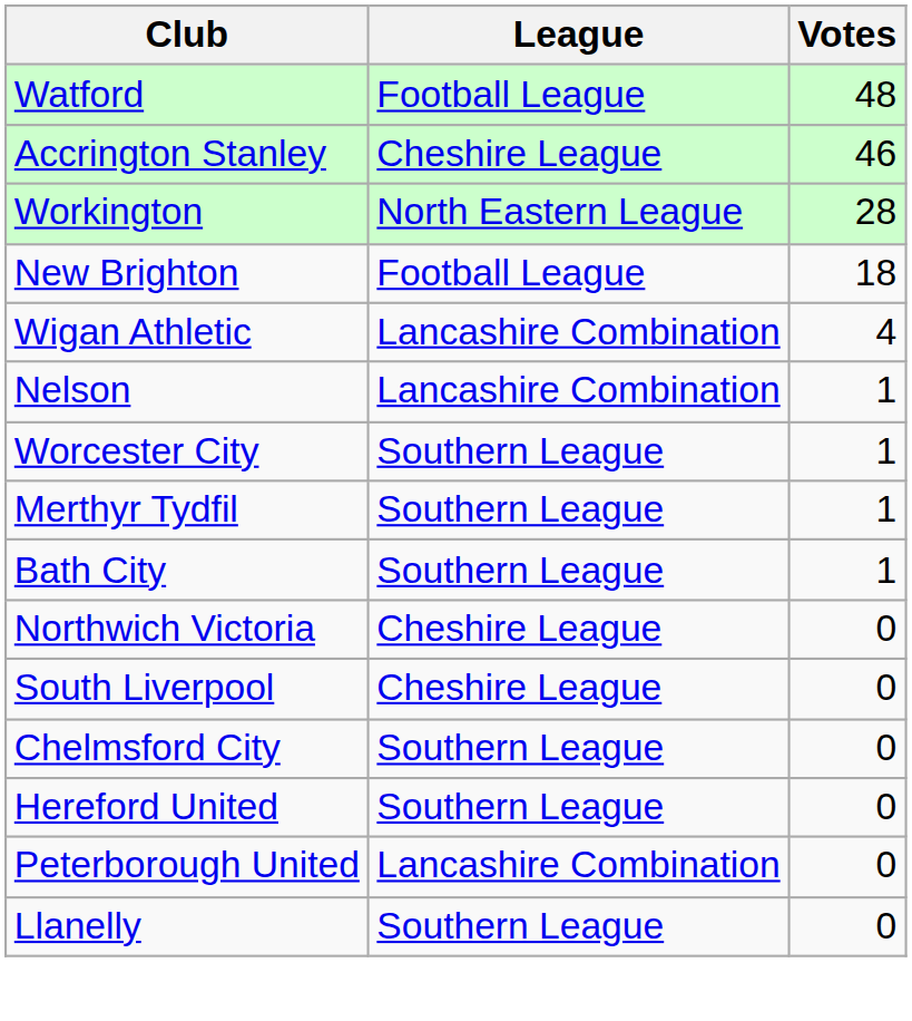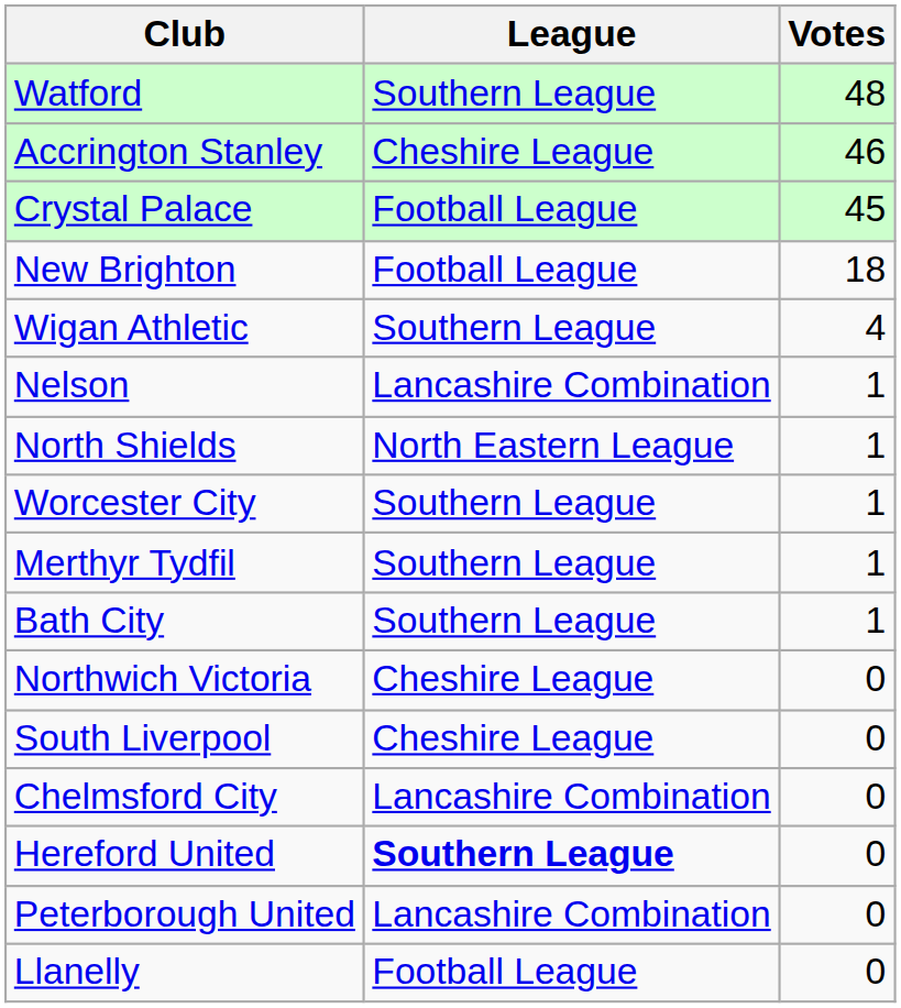 <table class=wikitable style=text-align:left>
 <tr>
 <th>Club</th>
 <th>League</th>
 <th>Votes</th>
 </tr>
 <tr bgcolor=ccffcc>
 <td><a href='#'>Watford</a></td>
-<td><a href='#'>Football League</a></td>
+<td><a href='#'>Southern League</a></td>
 <td align=right>48</td>
 </tr>
 <tr bgcolor=ccffcc>
 <td><a href='#'>Accrington Stanley</a></td>
 <td><a href='#'>Cheshire League</a></td>
 <td align=right>46</td>
 </tr>
 <tr bgcolor=ccffcc>
-<td><a href='#'>Workington</a></td>
-<td><a href='#'>North Eastern League</a></td>
-<td align=right>28</td>
+<td><a href='#'>Crystal Palace</a></td>
+<td><a href='#'>Football League</a></td>
+<td align=right>45</td>
 </tr>
 <tr>
 <td><a href='#'>New Brighton</a></td>
 <td><a href='#'>Football League</a></td>
 <td align=right>18</td>
 </tr>
 <tr>
 <td><a href='#'>Wigan Athletic</a></td>
-<td><a href='#'>Lancashire Combination</a></td>
+<td><a href='#'>Southern League</a></td>
 <td align=right>4</td>
 </tr>
 <tr>
 <td><a href='#'>Nelson</a></td>
 <td><a href='#'>Lancashire Combination</a></td>
+<td align=right>1</td>
+</tr>
+<tr>
+<td><a href='#'>North Shields</a></td>
+<td><a href='#'>North Eastern League</a></td>
 <td align=right>1</td>
 </tr>
 <tr>
 <td><a href='#'>Worcester City</a></td>
 <td><a href='#'>Southern League</a></td>
 <td align=right>1</td>
 </tr>
 <tr>
 <td><a href='#'>Merthyr Tydfil</a></td>
 <td><a href='#'>Southern League</a></td>
 <td align=right>1</td>
 </tr>
 <tr>
 <td><a href='#'>Bath City</a></td>
 <td><a href='#'>Southern League</a></td>
 <td align=right>1</td>
 </tr>
 <tr>
 <td><a href='#'>Northwich Victoria</a></td>
 <td><a href='#'>Cheshire League</a></td>
 <td align=right>0</td>
 </tr>
 <tr>
 <td><a href='#'>South Liverpool</a></td>
 <td><a href='#'>Cheshire League</a></td>
 <td align=right>0</td>
 </tr>
 <tr>
 <td><a href='#'>Chelmsford City</a></td>
-<td><a href='#'>Southern League</a></td>
+<td><a href='#'>Lancashire Combination</a></td>
 <td align=right>0</td>
 </tr>
 <tr>
 <td><a href='#'>Hereford United</a></td>
-<td><a href='#'>Southern League</a></td>
+<td><strong><a href='#'>Southern League</a></strong></td>
 <td align=right>0</td>
 </tr>
 <tr>
 <td><a href='#'>Peterborough United</a></td>
 <td><a href='#'>Lancashire Combination</a></td>
 <td align=right>0</td>
 </tr>
 <tr>
 <td><a href='#'>Llanelly</a></td>
-<td><a href='#'>Southern League</a></td>
+<td><a href='#'>Football League</a></td>
 <td align=right>0</td>
 </tr>
 </table>
